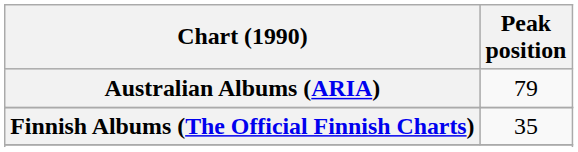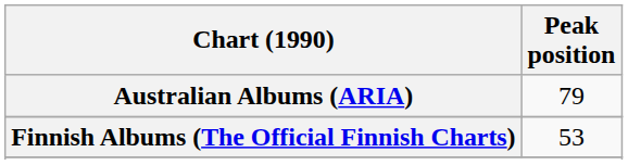 <table class="wikitable sortable plainrowheaders" style="text-align:center">
 <tr>
 <th scope="col">Chart (1990)</th>
 <th scope="col">Peak<br>position</th>
 </tr>
 <tr>
 <th scope="row">Australian Albums (<a href='#'>ARIA</a>)</th>
 <td align="center">79</td>
 </tr>
 <tr>
 </tr>
 <tr>
 <th scope="row">Finnish Albums (<a href='#'>The Official Finnish Charts</a>)</th>
-<td align="center">35</td>
+<td align="center">53</td>
 </tr>
 <tr>
 </tr>
 <tr>
 </tr>
 <tr>
 </tr>
 <tr>
 </tr>
 </table>
